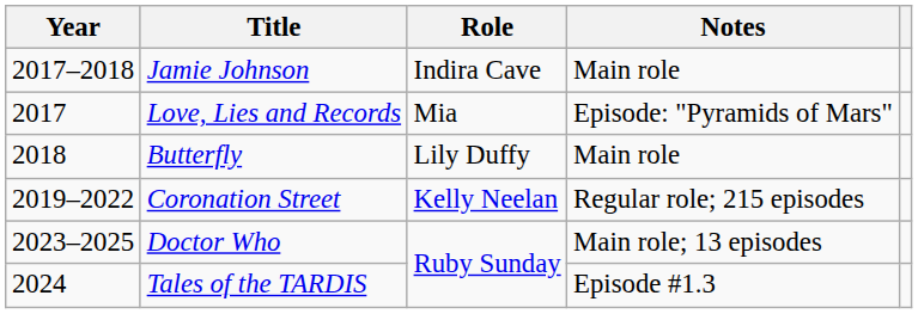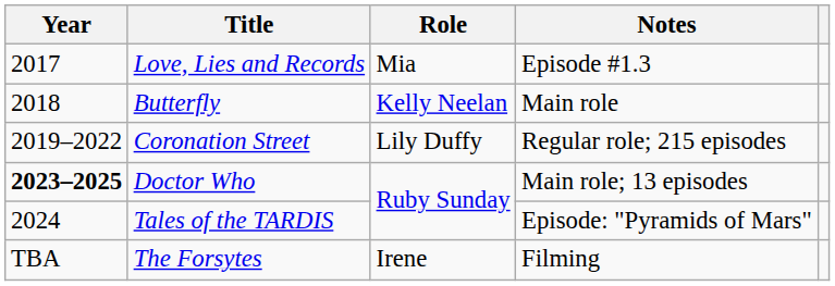 <table class="wikitable sortable">
 <tr>
 <th>Year</th>
 <th>Title</th>
 <th>Role</th>
 <th class="unsortable">Notes</th>
 <th class="unsortable"></th>
 </tr>
 <tr>
-<td>2017–2018</td>
-<td><em><a href='#'>Jamie Johnson</a></em></td>
-<td>Indira Cave</td>
-<td>Main role</td>
-<td align="center"></td>
-</tr>
-<tr>
 <td>2017</td>
 <td><em><a href='#'>Love, Lies and Records</a></em></td>
 <td>Mia</td>
-<td>Episode: "Pyramids of Mars"</td>
+<td>Episode #1.3</td>
 <td align="center"></td>
 </tr>
 <tr>
 <td>2018</td>
 <td><em><a href='#'>Butterfly</a></em></td>
-<td>Lily Duffy</td>
+<td><a href='#'>Kelly Neelan</a></td>
 <td>Main role</td>
 <td align="center"></td>
 </tr>
 <tr>
 <td>2019–2022</td>
 <td><em><a href='#'>Coronation Street</a></em></td>
-<td><a href='#'>Kelly Neelan</a></td>
+<td>Lily Duffy</td>
 <td>Regular role; 215 episodes</td>
 <td align="center"></td>
 </tr>
 <tr>
-<td>2023–2025</td>
+<td><strong>2023–2025</strong></td>
 <td><em><a href='#'>Doctor Who</a></em></td>
 <td rowspan="2"><a href='#'>Ruby Sunday</a></td>
 <td>Main role; 13 episodes</td>
 <td align="center"></td>
 </tr>
 <tr>
 <td>2024</td>
 <td><em><a href='#'>Tales of the TARDIS</a></em></td>
-<td>Episode #1.3</td>
+<td>Episode: "Pyramids of Mars"</td>
 <td></td>
 </tr>
+<tr>
+<td>TBA</td>
+<td><em><a href='#'>The Forsytes</a></em></td>
+<td>Irene</td>
+<td>Filming</td>
+<td align="center"></td>
+</tr>
 </table>
